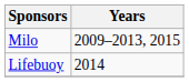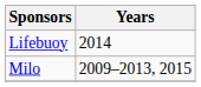 <table class="wikitable">
 <tr>
 <th>Sponsors</th>
 <th>Years</th>
 </tr>
 <tr>
+<td><a href='#'>Lifebuoy</a></td>
+<td>2014</td>
+</tr>
+<tr>
 <td><a href='#'>Milo</a></td>
 <td>2009–2013, 2015</td>
 </tr>
 <tr>
-<td><a href='#'>Lifebuoy</a></td>
-<td>2014</td>
-</tr>
-<tr>
 </tr>
 </table>
